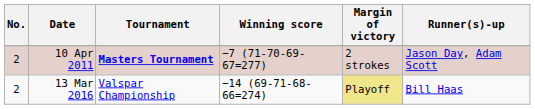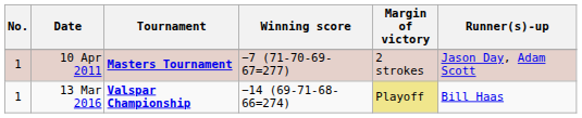 <table class="wikitable" style="font-size:95%;">
 <tr style="background:#eeeeee;">
 <th>No.</th>
 <th>Date</th>
 <th>Tournament</th>
 <th>Winning score</th>
 <th>Margin of<br>victory</th>
 <th>Runner(s)-up</th>
 </tr>
 <tr>
 </tr>
 <tr style="background:#e5d1cb;">
-<td align=center>2</td>
+<td align=center>1</td>
 <td align=right>10 Apr <a href='#'>2011</a></td>
 <td><strong><a href='#'>Masters Tournament</a></strong></td>
 <td>−7 (71-70-69-67=277)</td>
 <td>2 strokes</td>
 <td> <a href='#'>Jason Day</a>,  <a href='#'>Adam Scott</a></td>
 </tr>
 <tr>
-<td align=center>2</td>
+<td align=center>1</td>
 <td align=right>13 Mar <a href='#'>2016</a></td>
-<td><a href='#'>Valspar Championship</a></td>
+<td><strong><a href='#'>Valspar Championship</a></strong></td>
 <td>−14 (69-71-68-66=274)</td>
 <td style="background: khaki;">Playoff</td>
 <td> <a href='#'>Bill Haas</a></td>
 </tr>
 </table>
